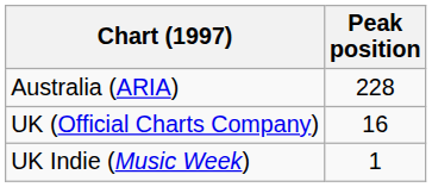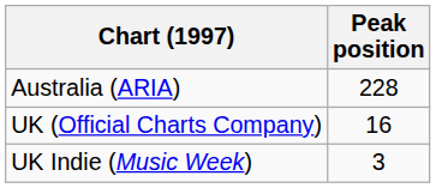 <table class="wikitable sortable">
 <tr>
 <th>Chart (1997)</th>
 <th align="center">Peak<br>position</th>
 </tr>
 <tr>
 <td align="left">Australia (<a href='#'>ARIA</a>)</td>
 <td style="text-align:center;">228</td>
 </tr>
 <tr>
 <td align="left">UK (<a href='#'>Official Charts Company</a>)</td>
 <td style="text-align:center;">16</td>
 </tr>
 <tr>
 <td>UK Indie (<em><a href='#'>Music Week</a></em>)</td>
-<td align=center>1</td>
+<td align=center>3</td>
 </tr>
 </table>
